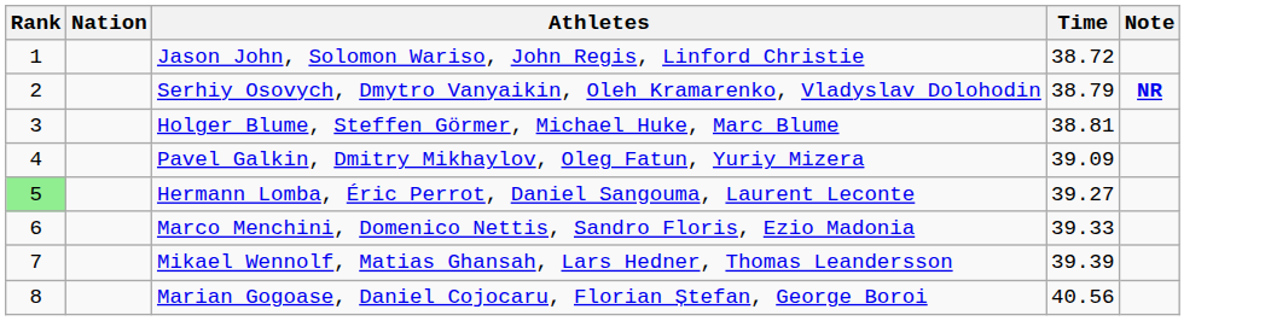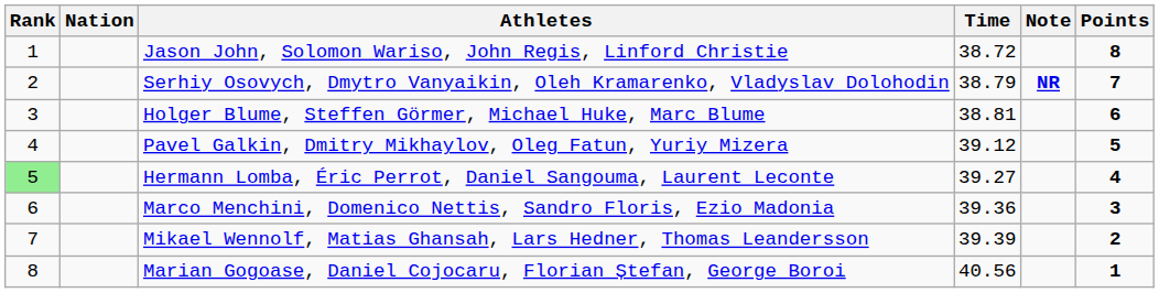 <table class="wikitable sortable" style="text-align:center">
 <tr>
 <th>Rank</th>
 <th>Nation</th>
 <th>Athletes</th>
 <th>Time</th>
 <th>Note</th>
+<th>Points</th>
 </tr>
 <tr>
 <td>1</td>
 <td align=left></td>
 <td align=left><a href='#'>Jason John</a>, <a href='#'>Solomon Wariso</a>, <a href='#'>John Regis</a>, <a href='#'>Linford Christie</a></td>
 <td>38.72</td>
 <td></td>
+<td><strong>8</strong></td>
 </tr>
 <tr>
 <td>2</td>
 <td align=left></td>
 <td align=left><a href='#'>Serhiy Osovych</a>, <a href='#'>Dmytro Vanyaikin</a>, <a href='#'>Oleh Kramarenko</a>, <a href='#'>Vladyslav Dolohodin</a></td>
 <td>38.79</td>
 <td><strong><a href='#'>NR</a></strong></td>
+<td><strong>7</strong></td>
 </tr>
 <tr>
 <td>3</td>
 <td align=left></td>
 <td align=left><a href='#'>Holger Blume</a>, <a href='#'>Steffen Görmer</a>, <a href='#'>Michael Huke</a>, <a href='#'>Marc Blume</a></td>
 <td>38.81</td>
 <td></td>
+<td><strong>6</strong></td>
 </tr>
 <tr>
 <td>4</td>
 <td align=left></td>
 <td align=left><a href='#'>Pavel Galkin</a>, <a href='#'>Dmitry Mikhaylov</a>, <a href='#'>Oleg Fatun</a>, <a href='#'>Yuriy Mizera</a></td>
-<td>39.09</td>
+<td>39.12</td>
 <td></td>
+<td><strong>5</strong></td>
 </tr>
 <tr>
 <td style="background: lightgreen;">5</td>
 <td align=left></td>
 <td align=left><a href='#'>Hermann Lomba</a>, <a href='#'>Éric Perrot</a>, <a href='#'>Daniel Sangouma</a>, <a href='#'>Laurent Leconte</a></td>
 <td>39.27</td>
 <td></td>
+<td><strong>4</strong></td>
 </tr>
 <tr>
 <td>6</td>
 <td align=left></td>
 <td align=left><a href='#'>Marco Menchini</a>, <a href='#'>Domenico Nettis</a>, <a href='#'>Sandro Floris</a>, <a href='#'>Ezio Madonia</a></td>
-<td>39.33</td>
+<td>39.36</td>
 <td></td>
+<td><strong>3</strong></td>
 </tr>
 <tr>
 <td>7</td>
 <td align=left></td>
 <td align=left><a href='#'>Mikael Wennolf</a>, <a href='#'>Matias Ghansah</a>, <a href='#'>Lars Hedner</a>, <a href='#'>Thomas Leandersson</a></td>
 <td>39.39</td>
 <td></td>
+<td><strong>2</strong></td>
 </tr>
 <tr>
 <td>8</td>
 <td align=left></td>
 <td align=left><a href='#'>Marian Gogoase</a>, <a href='#'>Daniel Cojocaru</a>, <a href='#'>Florian Ștefan</a>, <a href='#'>George Boroi</a></td>
 <td>40.56</td>
 <td></td>
+<td><strong>1</strong></td>
 </tr>
 </table>
